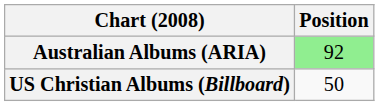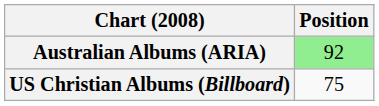 <table class="wikitable sortable plainrowheaders" style="text-align:center">
 <tr>
 <th scope="col">Chart (2008)</th>
 <th scope="col">Position</th>
 </tr>
 <tr>
 <th scope="row">Australian Albums (ARIA)</th>
 <td style="background: lightgreen;">92</td>
 </tr>
 <tr>
 <th scope="row">US Christian Albums (<em>Billboard</em>)</th>
-<td>50</td>
+<td>75</td>
 </tr>
 </table>
